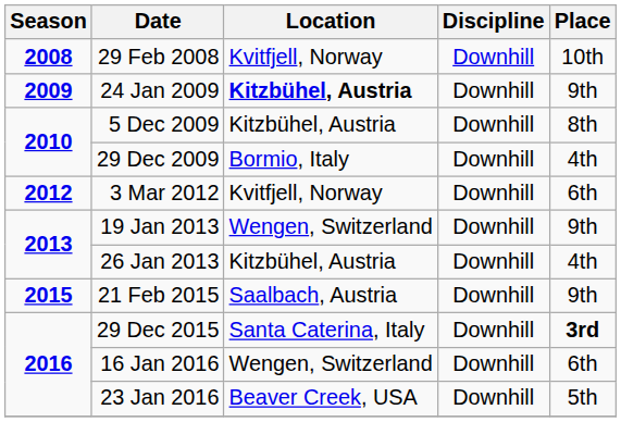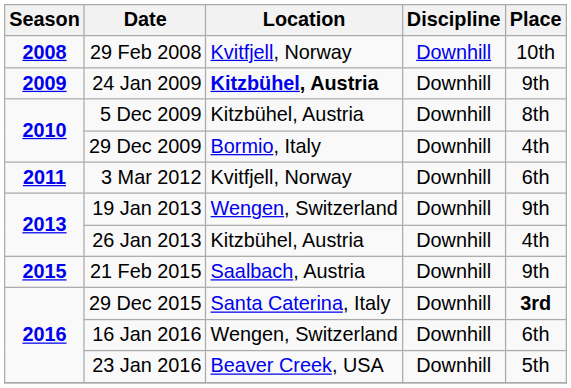 <table class="wikitable">
 <tr>
 <th>Season</th>
 <th>Date</th>
 <th>Location</th>
 <th>Discipline</th>
 <th>Place</th>
 </tr>
 <tr>
 <td align=center><strong><a href='#'>2008</a></strong></td>
 <td align=right>29 Feb 2008</td>
 <td><a href='#'>Kvitfjell</a>, Norway</td>
 <td align=center><a href='#'>Downhill</a></td>
 <td align=center>10th</td>
 </tr>
 <tr>
 <td align=center><strong><a href='#'>2009</a></strong></td>
 <td align=right>24 Jan 2009</td>
 <td><strong><a href='#'>Kitzbühel</a>, Austria</strong></td>
 <td align=center>Downhill</td>
 <td align=center>9th</td>
 </tr>
 <tr>
 <td align=center rowspan=2><strong><a href='#'>2010</a></strong></td>
 <td align=right>5 Dec 2009</td>
 <td>Kitzbühel, Austria</td>
 <td align=center>Downhill</td>
 <td align=center>8th</td>
 </tr>
 <tr>
 <td align=right>29 Dec 2009</td>
 <td><a href='#'>Bormio</a>, Italy</td>
 <td align=center>Downhill</td>
 <td align=center>4th</td>
 </tr>
 <tr>
-<td align=center><strong><a href='#'>2012</a></strong></td>
+<td align=center><strong><a href='#'>2011</a></strong></td>
 <td align=right>3 Mar 2012</td>
 <td>Kvitfjell, Norway</td>
 <td align=center>Downhill</td>
 <td align=center>6th</td>
 </tr>
 <tr>
 <td align=center rowspan=2><strong><a href='#'>2013</a></strong></td>
 <td align=right>19 Jan 2013</td>
 <td><a href='#'>Wengen</a>, Switzerland</td>
 <td align=center>Downhill</td>
 <td align=center>9th</td>
 </tr>
 <tr>
 <td align=right>26 Jan 2013</td>
 <td>Kitzbühel, Austria</td>
 <td align=center>Downhill</td>
 <td align=center>4th</td>
 </tr>
 <tr>
 <td align=center><strong><a href='#'>2015</a></strong></td>
 <td align=right>21 Feb 2015</td>
 <td><a href='#'>Saalbach</a>, Austria</td>
 <td align=center>Downhill</td>
 <td align=center>9th</td>
 </tr>
 <tr>
 <td align=center rowspan=3><strong><a href='#'>2016</a></strong></td>
 <td align=right>29 Dec 2015</td>
 <td><a href='#'>Santa Caterina</a>, Italy</td>
 <td align=center>Downhill</td>
 <td align=center><strong>3rd</strong></td>
 </tr>
 <tr>
 <td align=right>16 Jan 2016</td>
 <td>Wengen, Switzerland</td>
 <td align=center>Downhill</td>
 <td align=center>6th</td>
 </tr>
 <tr>
 <td align=right>23 Jan 2016</td>
 <td><a href='#'>Beaver Creek</a>, USA</td>
 <td align=center>Downhill</td>
 <td align=center>5th</td>
 </tr>
 <tr>
 </tr>
 </table>
